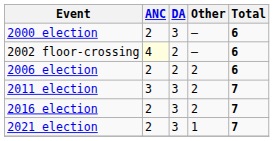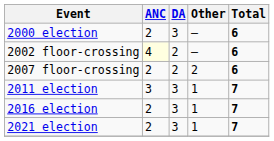 <table class="wikitable">
 <tr>
 <th>Event</th>
 <th><a href='#'>ANC</a></th>
 <th><a href='#'>DA</a></th>
 <th>Other</th>
 <th>Total</th>
 </tr>
 <tr>
 <td><a href='#'>2000 election</a></td>
 <td>2</td>
 <td>3</td>
 <td>—</td>
 <td><strong>6</strong></td>
 </tr>
 <tr>
 <td>2002 floor-crossing</td>
 <td style="background: lightyellow;">4</td>
 <td>2</td>
 <td>—</td>
 <td><strong>6</strong></td>
 </tr>
 <tr>
-<td><a href='#'>2006 election</a></td>
+<td>2007 floor-crossing</td>
 <td>2</td>
 <td>2</td>
 <td>2</td>
 <td><strong>6</strong></td>
 </tr>
 <tr>
 <td><a href='#'>2011 election</a></td>
 <td>3</td>
 <td>3</td>
-<td>2</td>
+<td>1</td>
 <td><strong>7</strong></td>
 </tr>
 <tr>
 <td><a href='#'>2016 election</a></td>
 <td>2</td>
 <td>3</td>
-<td>2</td>
+<td>1</td>
 <td><strong>7</strong></td>
 </tr>
 <tr>
 <td><a href='#'>2021 election</a></td>
 <td>2</td>
 <td>3</td>
 <td>1</td>
 <td><strong>7</strong></td>
 </tr>
 <tr>
 </tr>
 </table>
